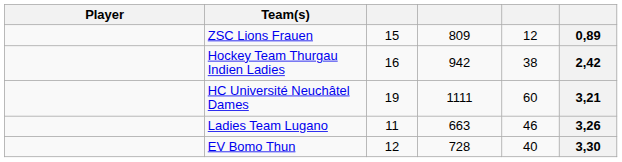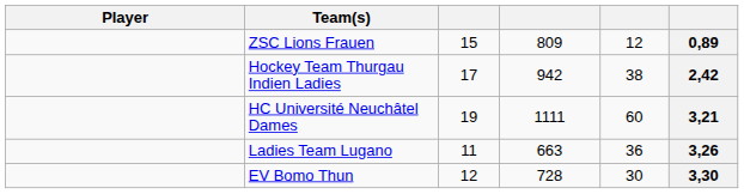 <table class="wikitable sortable" style="text-align: center">
 <tr>
 <th style="width: 15em;">Player</th>
 <th style="width: 12em;">Team(s)</th>
 <th style="width: 3.5em;"></th>
 <th style="width: 6em;"></th>
 <th style="width: 4em;"></th>
 <th style="width: 4em;"></th>
 </tr>
 <tr>
 <td style="text-align:left;"> </td>
 <td style="text-align:left;"><a href='#'>ZSC Lions Frauen</a></td>
 <td>15</td>
 <td>809</td>
 <td>12</td>
 <th>0,89</th>
 </tr>
 <tr>
 <td style="text-align:left;"> </td>
 <td style="text-align:left;"><a href='#'>Hockey Team Thurgau Indien Ladies</a></td>
-<td>16</td>
+<td>17</td>
 <td>942</td>
 <td>38</td>
 <th>2,42</th>
 </tr>
 <tr>
 <td style="text-align:left;"> </td>
 <td style="text-align:left;"><a href='#'>HC Université Neuchâtel Dames</a></td>
 <td>19</td>
 <td>1111</td>
 <td>60</td>
 <th>3,21</th>
 </tr>
 <tr>
 <td style="text-align:left;"> </td>
 <td style="text-align:left;"><a href='#'>Ladies Team Lugano</a></td>
 <td>11</td>
 <td>663</td>
-<td>46</td>
+<td>36</td>
 <th>3,26</th>
 </tr>
 <tr>
 <td style="text-align:left;"> </td>
 <td style="text-align:left;"><a href='#'>EV Bomo Thun</a></td>
 <td>12</td>
 <td>728</td>
-<td>40</td>
+<td>30</td>
 <th>3,30</th>
 </tr>
 </table>
